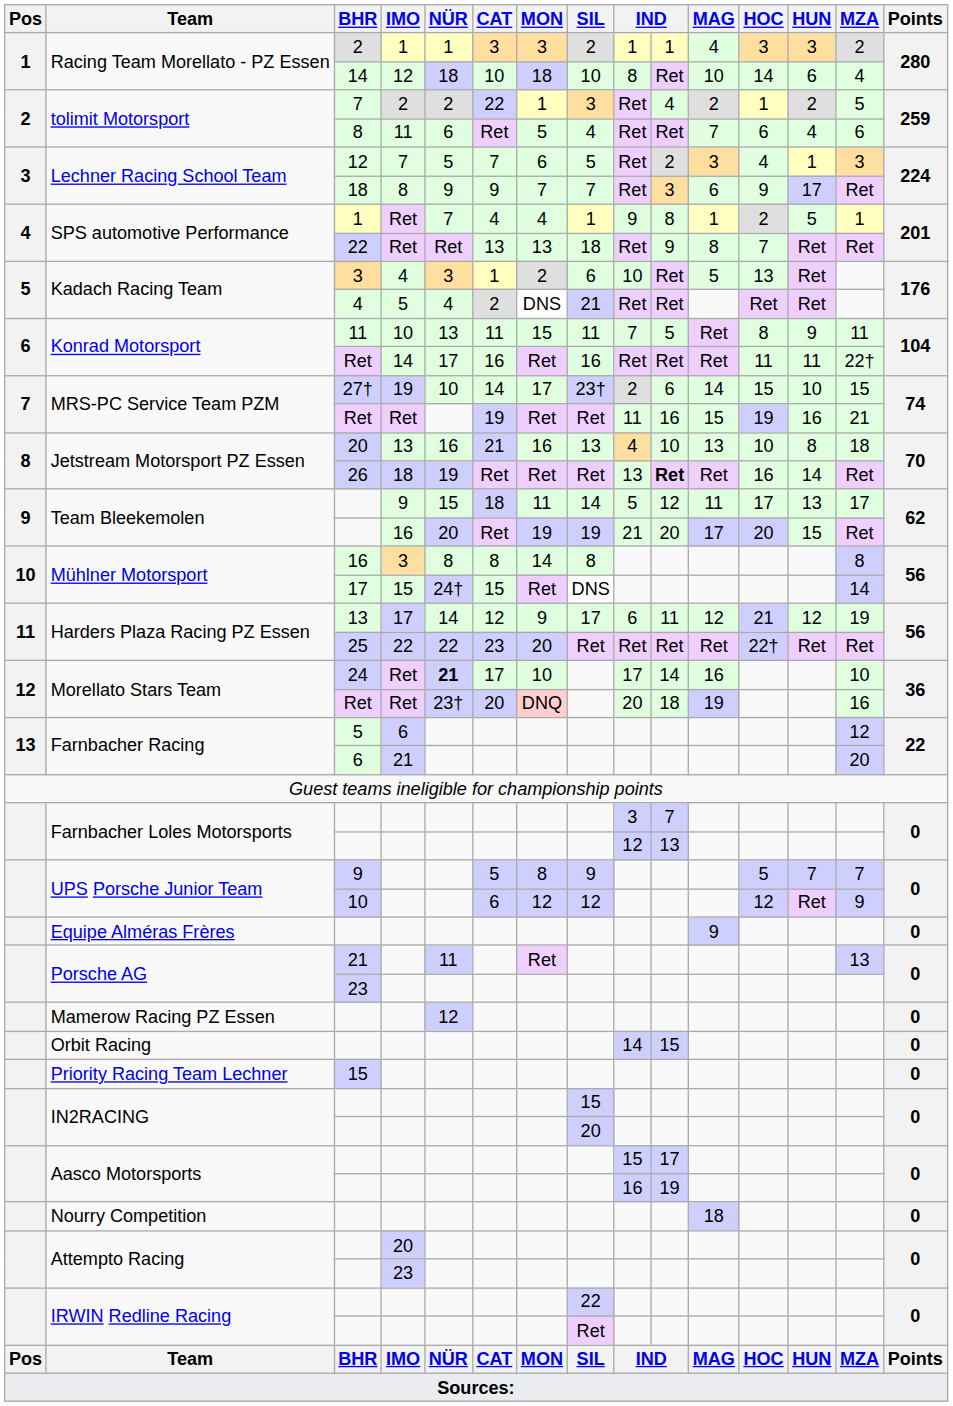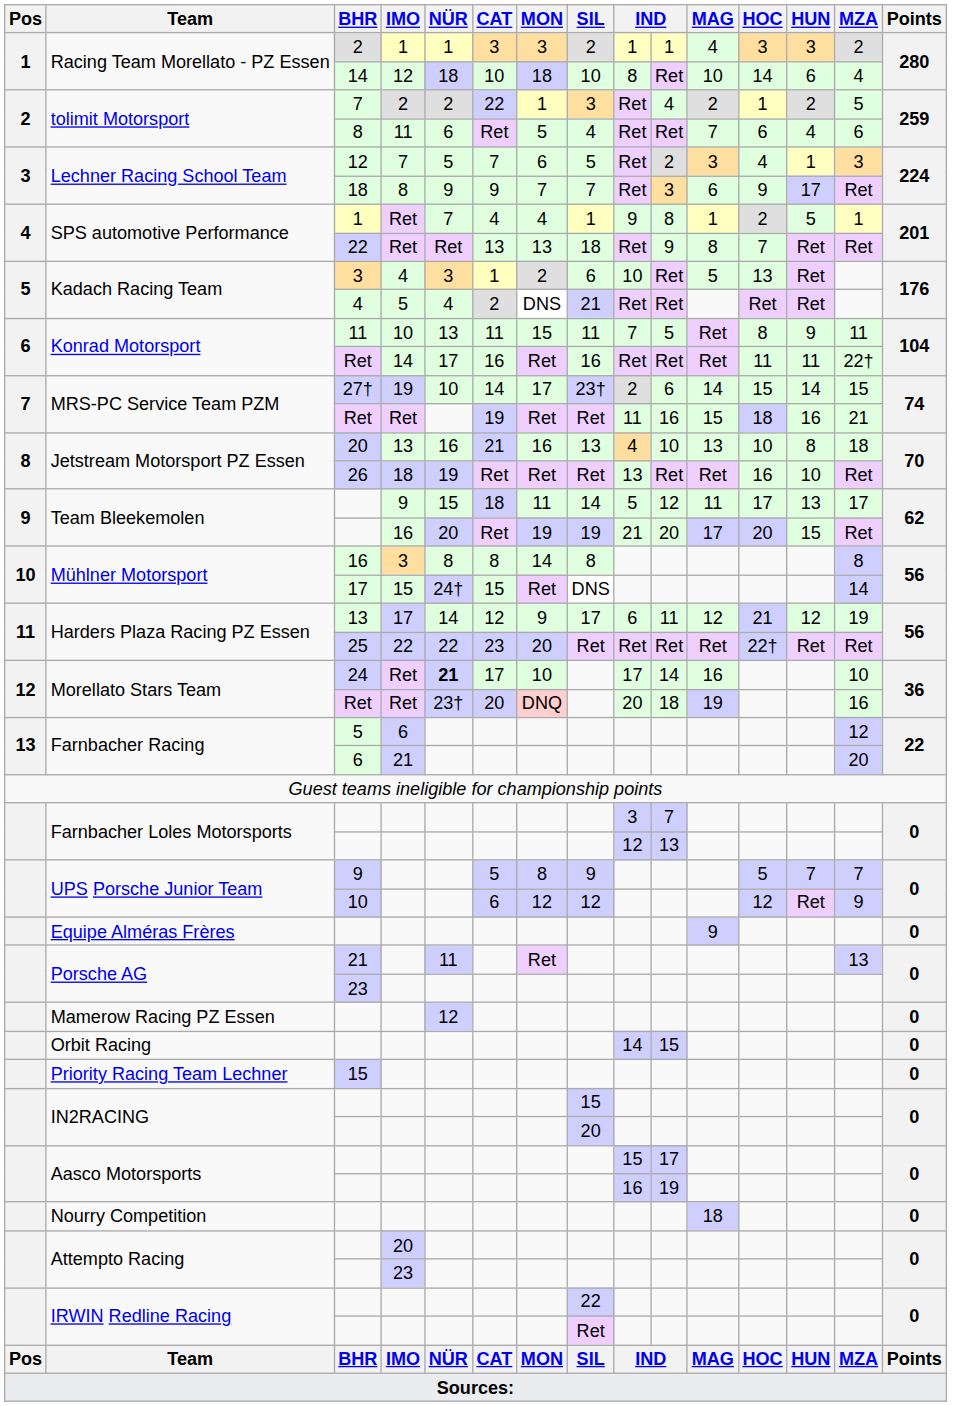 <table class="wikitable" style="font-size: 85%; text-align:center">
 <tr valign="top">
 <th valign="middle">Pos</th>
 <th valign="middle">Team</th>
 <th><a href='#'>BHR</a><br></th>
 <th><a href='#'>IMO</a><br></th>
 <th><a href='#'>NÜR</a><br></th>
 <th><a href='#'>CAT</a><br></th>
 <th><a href='#'>MON</a><br></th>
 <th><a href='#'>SIL</a><br></th>
 <th colspan=2><a href='#'>IND</a><br></th>
 <th><a href='#'>MAG</a><br></th>
 <th><a href='#'>HOC</a><br></th>
 <th><a href='#'>HUN</a><br></th>
 <th><a href='#'>MZA</a><br></th>
 <th valign="middle">Points</th>
 </tr>
 <tr>
 <th rowspan=2>1</th>
 <td align=left rowspan=2> Racing Team Morellato - PZ Essen</td>
 <td style="background:#DFDFDF;">2</td>
 <td style="background:#FFFFBF;">1</td>
 <td style="background:#FFFFBF;">1</td>
 <td style="background:#FFDF9F;">3</td>
 <td style="background:#FFDF9F;">3</td>
 <td style="background:#DFDFDF;">2</td>
 <td style="background:#FFFFBF;">1</td>
 <td style="background:#FFFFBF;">1</td>
 <td style="background:#DFFFDF;">4</td>
 <td style="background:#FFDF9F;">3</td>
 <td style="background:#FFDF9F;">3</td>
 <td style="background:#DFDFDF;">2</td>
 <th rowspan=2>280</th>
 </tr>
 <tr>
 <td style="background:#DFFFDF;">14</td>
 <td style="background:#DFFFDF;">12</td>
 <td style="background:#CFCFFF;">18</td>
 <td style="background:#DFFFDF;">10</td>
 <td style="background:#CFCFFF;">18</td>
 <td style="background:#DFFFDF;">10</td>
 <td style="background:#DFFFDF;">8</td>
 <td style="background:#EFCFFF;">Ret</td>
 <td style="background:#DFFFDF;">10</td>
 <td style="background:#DFFFDF;">14</td>
 <td style="background:#DFFFDF;">6</td>
 <td style="background:#DFFFDF;">4</td>
 </tr>
 <tr>
 <th rowspan=2>2</th>
 <td align=left rowspan=2> <a href='#'>tolimit Motorsport</a></td>
 <td style="background:#DFFFDF;">7</td>
 <td style="background:#DFDFDF;">2</td>
 <td style="background:#DFDFDF;">2</td>
 <td style="background:#CFCFFF;">22</td>
 <td style="background:#FFFFBF;">1</td>
 <td style="background:#FFDF9F;">3</td>
 <td style="background:#EFCFFF;">Ret</td>
 <td style="background:#DFFFDF;">4</td>
 <td style="background:#DFDFDF;">2</td>
 <td style="background:#FFFFBF;">1</td>
 <td style="background:#DFDFDF;">2</td>
 <td style="background:#DFFFDF;">5</td>
 <th rowspan=2>259</th>
 </tr>
 <tr>
 <td style="background:#DFFFDF;">8</td>
 <td style="background:#DFFFDF;">11</td>
 <td style="background:#DFFFDF;">6</td>
 <td style="background:#EFCFFF;">Ret</td>
 <td style="background:#DFFFDF;">5</td>
 <td style="background:#DFFFDF;">4</td>
 <td style="background:#EFCFFF;">Ret</td>
 <td style="background:#EFCFFF;">Ret</td>
 <td style="background:#DFFFDF;">7</td>
 <td style="background:#DFFFDF;">6</td>
 <td style="background:#DFFFDF;">4</td>
 <td style="background:#DFFFDF;">6</td>
 </tr>
 <tr>
 <th rowspan=2>3</th>
 <td align=left rowspan=2> <a href='#'>Lechner Racing School Team</a></td>
 <td style="background:#DFFFDF;">12</td>
 <td style="background:#DFFFDF;">7</td>
 <td style="background:#DFFFDF;">5</td>
 <td style="background:#DFFFDF;">7</td>
 <td style="background:#DFFFDF;">6</td>
 <td style="background:#DFFFDF;">5</td>
 <td style="background:#EFCFFF;">Ret</td>
 <td style="background:#DFDFDF;">2</td>
 <td style="background:#FFDF9F;">3</td>
 <td style="background:#DFFFDF;">4</td>
 <td style="background:#FFFFBF;">1</td>
 <td style="background:#FFDF9F;">3</td>
 <th rowspan=2>224</th>
 </tr>
 <tr>
 <td style="background:#DFFFDF;">18</td>
 <td style="background:#DFFFDF;">8</td>
 <td style="background:#DFFFDF;">9</td>
 <td style="background:#DFFFDF;">9</td>
 <td style="background:#DFFFDF;">7</td>
 <td style="background:#DFFFDF;">7</td>
 <td style="background:#EFCFFF;">Ret</td>
 <td style="background:#FFDF9F;">3</td>
 <td style="background:#DFFFDF;">6</td>
 <td style="background:#DFFFDF;">9</td>
 <td style="background:#CFCFFF;">17</td>
 <td style="background:#EFCFFF;">Ret</td>
 </tr>
 <tr>
 <th rowspan=2>4</th>
 <td align=left rowspan=2> SPS automotive Performance</td>
 <td style="background:#FFFFBF;">1</td>
 <td style="background:#EFCFFF;">Ret</td>
 <td style="background:#DFFFDF;">7</td>
 <td style="background:#DFFFDF;">4</td>
 <td style="background:#DFFFDF;">4</td>
 <td style="background:#FFFFBF;">1</td>
 <td style="background:#DFFFDF;">9</td>
 <td style="background:#DFFFDF;">8</td>
 <td style="background:#FFFFBF;">1</td>
 <td style="background:#DFDFDF;">2</td>
 <td style="background:#DFFFDF;">5</td>
 <td style="background:#FFFFBF;">1</td>
 <th rowspan=2>201</th>
 </tr>
 <tr>
 <td style="background:#CFCFFF;">22</td>
 <td style="background:#EFCFFF;">Ret</td>
 <td style="background:#EFCFFF;">Ret</td>
 <td style="background:#DFFFDF;">13</td>
 <td style="background:#DFFFDF;">13</td>
 <td style="background:#DFFFDF;">18</td>
 <td style="background:#EFCFFF;">Ret</td>
 <td style="background:#DFFFDF;">9</td>
 <td style="background:#DFFFDF;">8</td>
 <td style="background:#DFFFDF;">7</td>
 <td style="background:#EFCFFF;">Ret</td>
 <td style="background:#EFCFFF;">Ret</td>
 </tr>
 <tr>
 <th rowspan=2>5</th>
 <td align=left rowspan=2> Kadach Racing Team</td>
 <td style="background:#FFDF9F;">3</td>
 <td style="background:#DFFFDF;">4</td>
 <td style="background:#FFDF9F;">3</td>
 <td style="background:#FFFFBF;">1</td>
 <td style="background:#DFDFDF;">2</td>
 <td style="background:#DFFFDF;">6</td>
 <td style="background:#DFFFDF;">10</td>
 <td style="background:#EFCFFF;">Ret</td>
 <td style="background:#DFFFDF;">5</td>
 <td style="background:#DFFFDF;">13</td>
 <td style="background:#EFCFFF;">Ret</td>
 <td></td>
 <th rowspan=2>176</th>
 </tr>
 <tr>
 <td style="background:#DFFFDF;">4</td>
 <td style="background:#DFFFDF;">5</td>
 <td style="background:#DFFFDF;">4</td>
 <td style="background:#DFDFDF;">2</td>
 <td style="background:#FFFFFF;">DNS</td>
 <td style="background:#CFCFFF;">21</td>
 <td style="background:#EFCFFF;">Ret</td>
 <td style="background:#EFCFFF;">Ret</td>
 <td></td>
 <td style="background:#EFCFFF;">Ret</td>
 <td style="background:#EFCFFF;">Ret</td>
 <td></td>
 </tr>
 <tr>
 <th rowspan=2>6</th>
 <td align=left rowspan=2> <a href='#'>Konrad Motorsport</a></td>
 <td style="background:#DFFFDF;">11</td>
 <td style="background:#DFFFDF;">10</td>
 <td style="background:#DFFFDF;">13</td>
 <td style="background:#DFFFDF;">11</td>
 <td style="background:#DFFFDF;">15</td>
 <td style="background:#DFFFDF;">11</td>
 <td style="background:#DFFFDF;">7</td>
 <td style="background:#DFFFDF;">5</td>
 <td style="background:#EFCFFF;">Ret</td>
 <td style="background:#DFFFDF;">8</td>
 <td style="background:#DFFFDF;">9</td>
 <td style="background:#DFFFDF;">11</td>
 <th rowspan=2>104</th>
 </tr>
 <tr>
 <td style="background:#EFCFFF;">Ret</td>
 <td style="background:#DFFFDF;">14</td>
 <td style="background:#DFFFDF;">17</td>
 <td style="background:#DFFFDF;">16</td>
 <td style="background:#EFCFFF;">Ret</td>
 <td style="background:#DFFFDF;">16</td>
 <td style="background:#EFCFFF;">Ret</td>
 <td style="background:#EFCFFF;">Ret</td>
 <td style="background:#EFCFFF;">Ret</td>
 <td style="background:#DFFFDF;">11</td>
 <td style="background:#DFFFDF;">11</td>
 <td style="background:#DFFFDF;">22†</td>
 </tr>
 <tr>
 <th rowspan=2>7</th>
 <td align=left rowspan=2> MRS-PC Service Team PZM</td>
 <td style="background:#CFCFFF;">27†</td>
 <td style="background:#CFCFFF;">19</td>
 <td style="background:#DFFFDF;">10</td>
 <td style="background:#DFFFDF;">14</td>
 <td style="background:#DFFFDF;">17</td>
 <td style="background:#CFCFFF;">23†</td>
 <td style="background:#DFDFDF;">2</td>
 <td style="background:#DFFFDF;">6</td>
 <td style="background:#DFFFDF;">14</td>
 <td style="background:#DFFFDF;">15</td>
-<td style="background:#DFFFDF;">10</td>
+<td style="background:#DFFFDF;">14</td>
 <td style="background:#DFFFDF;">15</td>
 <th rowspan=2>74</th>
 </tr>
 <tr>
 <td style="background:#EFCFFF;">Ret</td>
 <td style="background:#EFCFFF;">Ret</td>
 <td></td>
 <td style="background:#CFCFFF;">19</td>
 <td style="background:#EFCFFF;">Ret</td>
 <td style="background:#EFCFFF;">Ret</td>
 <td style="background:#DFFFDF;">11</td>
 <td style="background:#DFFFDF;">16</td>
 <td style="background:#DFFFDF;">15</td>
-<td style="background:#CFCFFF;">19</td>
+<td style="background:#CFCFFF;">18</td>
 <td style="background:#DFFFDF;">16</td>
 <td style="background:#DFFFDF;">21</td>
 </tr>
 <tr>
 <th rowspan=2>8</th>
 <td align=left rowspan=2> Jetstream Motorsport PZ Essen</td>
 <td style="background:#CFCFFF;">20</td>
 <td style="background:#DFFFDF;">13</td>
 <td style="background:#DFFFDF;">16</td>
 <td style="background:#CFCFFF;">21</td>
 <td style="background:#DFFFDF;">16</td>
 <td style="background:#DFFFDF;">13</td>
 <td style="background:#FFDF9F;">4</td>
 <td style="background:#DFFFDF;">10</td>
 <td style="background:#DFFFDF;">13</td>
 <td style="background:#DFFFDF;">10</td>
 <td style="background:#DFFFDF;">8</td>
 <td style="background:#DFFFDF;">18</td>
 <th rowspan=2>70</th>
 </tr>
 <tr>
 <td style="background:#CFCFFF;">26</td>
 <td style="background:#CFCFFF;">18</td>
 <td style="background:#CFCFFF;">19</td>
 <td style="background:#EFCFFF;">Ret</td>
 <td style="background:#EFCFFF;">Ret</td>
 <td style="background:#EFCFFF;">Ret</td>
 <td style="background:#DFFFDF;">13</td>
-<td style="background:#EFCFFF;"><strong>Ret</strong></td>
+<td style="background:#EFCFFF;">Ret</td>
 <td style="background:#EFCFFF;">Ret</td>
 <td style="background:#DFFFDF;">16</td>
-<td style="background:#DFFFDF;">14</td>
+<td style="background:#DFFFDF;">10</td>
 <td style="background:#EFCFFF;">Ret</td>
 </tr>
 <tr>
 <th rowspan=2>9</th>
 <td align=left rowspan=2> Team Bleekemolen</td>
 <td></td>
 <td style="background:#DFFFDF;">9</td>
 <td style="background:#DFFFDF;">15</td>
 <td style="background:#CFCFFF;">18</td>
 <td style="background:#DFFFDF;">11</td>
 <td style="background:#DFFFDF;">14</td>
 <td style="background:#DFFFDF;">5</td>
 <td style="background:#DFFFDF;">12</td>
 <td style="background:#DFFFDF;">11</td>
 <td style="background:#DFFFDF;">17</td>
 <td style="background:#DFFFDF;">13</td>
 <td style="background:#DFFFDF;">17</td>
 <th rowspan=2>62</th>
 </tr>
 <tr>
 <td></td>
 <td style="background:#DFFFDF;">16</td>
 <td style="background:#CFCFFF;">20</td>
 <td style="background:#EFCFFF;">Ret</td>
 <td style="background:#CFCFFF;">19</td>
 <td style="background:#CFCFFF;">19</td>
 <td style="background:#DFFFDF;">21</td>
 <td style="background:#DFFFDF;">20</td>
 <td style="background:#CFCFFF;">17</td>
 <td style="background:#CFCFFF;">20</td>
 <td style="background:#DFFFDF;">15</td>
 <td style="background:#EFCFFF;">Ret</td>
 </tr>
 <tr>
 <th rowspan=2>10</th>
 <td align=left rowspan=2> <a href='#'>Mühlner Motorsport</a></td>
 <td style="background:#DFFFDF;">16</td>
 <td style="background:#FFDF9F;">3</td>
 <td style="background:#DFFFDF;">8</td>
 <td style="background:#DFFFDF;">8</td>
 <td style="background:#DFFFDF;">14</td>
 <td style="background:#DFFFDF;">8</td>
 <td></td>
 <td></td>
 <td></td>
 <td></td>
 <td></td>
 <td style="background:#CFCFFF;">8</td>
 <th rowspan=2>56</th>
 </tr>
 <tr>
 <td style="background:#DFFFDF;">17</td>
 <td style="background:#DFFFDF;">15</td>
 <td style="background:#CFCFFF;">24†</td>
 <td style="background:#DFFFDF;">15</td>
 <td style="background:#EFCFFF;">Ret</td>
 <td style="background:#FFFFFF;">DNS</td>
 <td></td>
 <td></td>
 <td></td>
 <td></td>
 <td></td>
 <td style="background:#CFCFFF;">14</td>
 </tr>
 <tr>
 <th rowspan=2>11</th>
 <td align=left rowspan=2> Harders Plaza Racing PZ Essen</td>
 <td style="background:#DFFFDF;">13</td>
 <td style="background:#CFCFFF;">17</td>
 <td style="background:#DFFFDF;">14</td>
 <td style="background:#DFFFDF;">12</td>
 <td style="background:#DFFFDF;">9</td>
 <td style="background:#DFFFDF;">17</td>
 <td style="background:#DFFFDF;">6</td>
 <td style="background:#DFFFDF;">11</td>
 <td style="background:#DFFFDF;">12</td>
 <td style="background:#CFCFFF;">21</td>
 <td style="background:#DFFFDF;">12</td>
 <td style="background:#DFFFDF;">19</td>
 <th rowspan=2>56</th>
 </tr>
 <tr>
 <td style="background:#CFCFFF;">25</td>
 <td style="background:#CFCFFF;">22</td>
 <td style="background:#CFCFFF;">22</td>
 <td style="background:#CFCFFF;">23</td>
 <td style="background:#CFCFFF;">20</td>
 <td style="background:#EFCFFF;">Ret</td>
 <td style="background:#EFCFFF;">Ret</td>
 <td style="background:#EFCFFF;">Ret</td>
 <td style="background:#EFCFFF;">Ret</td>
 <td style="background:#CFCFFF;">22†</td>
 <td style="background:#EFCFFF;">Ret</td>
 <td style="background:#EFCFFF;">Ret</td>
 </tr>
 <tr>
 <th rowspan=2>12</th>
 <td align=left rowspan=2> Morellato Stars Team</td>
 <td style="background:#CFCFFF;">24</td>
 <td style="background:#EFCFFF;">Ret</td>
 <td style="background:#CFCFFF;"><strong>21</strong></td>
 <td style="background:#DFFFDF;">17</td>
 <td style="background:#DFFFDF;">10</td>
 <td></td>
 <td style="background:#DFFFDF;">17</td>
 <td style="background:#DFFFDF;">14</td>
 <td style="background:#DFFFDF;">16</td>
 <td></td>
 <td></td>
 <td style="background:#DFFFDF;">10</td>
 <th rowspan=2>36</th>
 </tr>
 <tr>
 <td style="background:#EFCFFF;">Ret</td>
 <td style="background:#EFCFFF;">Ret</td>
 <td style="background:#CFCFFF;">23†</td>
 <td style="background:#CFCFFF;">20</td>
 <td style="background:#FFCFCF;">DNQ</td>
 <td></td>
 <td style="background:#DFFFDF;">20</td>
 <td style="background:#DFFFDF;">18</td>
 <td style="background:#CFCFFF;">19</td>
 <td></td>
 <td></td>
 <td style="background:#DFFFDF;">16</td>
 </tr>
 <tr>
 <th rowspan=2>13</th>
 <td align=left rowspan=2> Farnbacher Racing</td>
 <td style="background:#DFFFDF;">5</td>
 <td style="background:#CFCFFF;">6</td>
 <td></td>
 <td></td>
 <td></td>
 <td></td>
 <td></td>
 <td></td>
 <td></td>
 <td></td>
 <td></td>
 <td style="background:#CFCFFF;">12</td>
 <th rowspan=2>22</th>
 </tr>
 <tr>
 <td style="background:#DFFFDF;">6</td>
 <td style="background:#CFCFFF;">21</td>
 <td></td>
 <td></td>
 <td></td>
 <td></td>
 <td></td>
 <td></td>
 <td></td>
 <td></td>
 <td></td>
 <td style="background:#CFCFFF;">20</td>
 </tr>
 <tr>
 <td colspan=16 align=center><em>Guest teams ineligible for championship points</em></td>
 </tr>
 <tr>
 <th rowspan=2></th>
 <td align=left rowspan=2> Farnbacher Loles Motorsports</td>
 <td></td>
 <td></td>
 <td></td>
 <td></td>
 <td></td>
 <td></td>
 <td style="background:#CFCFFF;">3</td>
 <td style="background:#CFCFFF;">7</td>
 <td></td>
 <td></td>
 <td></td>
 <td></td>
 <th rowspan=2>0</th>
 </tr>
 <tr>
 <td></td>
 <td></td>
 <td></td>
 <td></td>
 <td></td>
 <td></td>
 <td style="background:#CFCFFF;">12</td>
 <td style="background:#CFCFFF;">13</td>
 <td></td>
 <td></td>
 <td></td>
 <td></td>
 </tr>
 <tr>
 <th rowspan=2></th>
 <td align=left rowspan=2> <a href='#'>UPS</a> <a href='#'>Porsche Junior Team</a></td>
 <td style="background:#CFCFFF;">9</td>
 <td></td>
 <td></td>
 <td style="background:#CFCFFF;">5</td>
 <td style="background:#CFCFFF;">8</td>
 <td style="background:#CFCFFF;">9</td>
 <td></td>
 <td></td>
 <td></td>
 <td style="background:#CFCFFF;">5</td>
 <td style="background:#CFCFFF;">7</td>
 <td style="background:#CFCFFF;">7</td>
 <th rowspan=2>0</th>
 </tr>
 <tr>
 <td style="background:#CFCFFF;">10</td>
 <td></td>
 <td></td>
 <td style="background:#CFCFFF;">6</td>
 <td style="background:#CFCFFF;">12</td>
 <td style="background:#CFCFFF;">12</td>
 <td></td>
 <td></td>
 <td></td>
 <td style="background:#CFCFFF;">12</td>
 <td style="background:#EFCFFF;">Ret</td>
 <td style="background:#CFCFFF;">9</td>
 </tr>
 <tr>
 <th rowspan=1></th>
 <td align=left rowspan=1> <a href='#'>Equipe Alméras Frères</a></td>
 <td></td>
 <td></td>
 <td></td>
 <td></td>
 <td></td>
 <td></td>
 <td></td>
 <td></td>
 <td style="background:#CFCFFF;">9</td>
 <td></td>
 <td></td>
 <td></td>
 <th rowspan=1>0</th>
 </tr>
 <tr>
 <th rowspan=2></th>
 <td align=left rowspan=2> <a href='#'>Porsche AG</a></td>
 <td style="background:#CFCFFF;">21</td>
 <td></td>
 <td style="background:#CFCFFF;">11</td>
 <td></td>
 <td style="background:#EFCFFF;">Ret</td>
 <td></td>
 <td></td>
 <td></td>
 <td></td>
 <td></td>
 <td></td>
 <td style="background:#CFCFFF;">13</td>
 <th rowspan=2>0</th>
 </tr>
 <tr>
 <td style="background:#CFCFFF;">23</td>
 <td></td>
 <td></td>
 <td></td>
 <td></td>
 <td></td>
 <td></td>
 <td></td>
 <td></td>
 <td></td>
 <td></td>
 <td></td>
 </tr>
 <tr>
 <th rowspan=1></th>
 <td align=left rowspan=1> Mamerow Racing PZ Essen</td>
 <td></td>
 <td></td>
 <td style="background:#CFCFFF;">12</td>
 <td></td>
 <td></td>
 <td></td>
 <td></td>
 <td></td>
 <td></td>
 <td></td>
 <td></td>
 <td></td>
 <th rowspan=1>0</th>
 </tr>
 <tr>
 <th rowspan=1></th>
 <td align=left rowspan=1> Orbit Racing</td>
 <td></td>
 <td></td>
 <td></td>
 <td></td>
 <td></td>
 <td></td>
 <td style="background:#CFCFFF;">14</td>
 <td style="background:#CFCFFF;">15</td>
 <td></td>
 <td></td>
 <td></td>
 <td></td>
 <th rowspan=1>0</th>
 </tr>
 <tr>
 <th rowspan=1></th>
 <td align=left rowspan=1> <a href='#'>Priority Racing Team Lechner</a></td>
 <td style="background:#CFCFFF;">15</td>
 <td></td>
 <td></td>
 <td></td>
 <td></td>
 <td></td>
 <td></td>
 <td></td>
 <td></td>
 <td></td>
 <td></td>
 <td></td>
 <th rowspan=1>0</th>
 </tr>
 <tr>
 <th rowspan=2></th>
 <td align=left rowspan=2> IN2RACING</td>
 <td></td>
 <td></td>
 <td></td>
 <td></td>
 <td></td>
 <td style="background:#CFCFFF;">15</td>
 <td></td>
 <td></td>
 <td></td>
 <td></td>
 <td></td>
 <td></td>
 <th rowspan=2>0</th>
 </tr>
 <tr>
 <td></td>
 <td></td>
 <td></td>
 <td></td>
 <td></td>
 <td style="background:#CFCFFF;">20</td>
 <td></td>
 <td></td>
 <td></td>
 <td></td>
 <td></td>
 <td></td>
 </tr>
 <tr>
 <th rowspan=2></th>
 <td align=left rowspan=2> Aasco Motorsports</td>
 <td></td>
 <td></td>
 <td></td>
 <td></td>
 <td></td>
 <td></td>
 <td style="background:#CFCFFF;">15</td>
 <td style="background:#CFCFFF;">17</td>
 <td></td>
 <td></td>
 <td></td>
 <td></td>
 <th rowspan=2>0</th>
 </tr>
 <tr>
 <td></td>
 <td></td>
 <td></td>
 <td></td>
 <td></td>
 <td></td>
 <td style="background:#CFCFFF;">16</td>
 <td style="background:#CFCFFF;">19</td>
 <td></td>
 <td></td>
 <td></td>
 <td></td>
 </tr>
 <tr>
 <th rowspan=1></th>
 <td align=left rowspan=1> Nourry Competition</td>
 <td></td>
 <td></td>
 <td></td>
 <td></td>
 <td></td>
 <td></td>
 <td></td>
 <td></td>
 <td style="background:#CFCFFF;">18</td>
 <td></td>
 <td></td>
 <td></td>
 <th rowspan=1>0</th>
 </tr>
 <tr>
 <th rowspan=2></th>
 <td align=left rowspan=2> Attempto Racing</td>
 <td></td>
 <td style="background:#CFCFFF;">20</td>
 <td></td>
 <td></td>
 <td></td>
 <td></td>
 <td></td>
 <td></td>
 <td></td>
 <td></td>
 <td></td>
 <td></td>
 <th rowspan=2>0</th>
 </tr>
 <tr>
 <td></td>
 <td style="background:#CFCFFF;">23</td>
 <td></td>
 <td></td>
 <td></td>
 <td></td>
 <td></td>
 <td></td>
 <td></td>
 <td></td>
 <td></td>
 <td></td>
 </tr>
 <tr>
 <th rowspan=2></th>
 <td align=left rowspan=2> <a href='#'>IRWIN</a> <a href='#'>Redline Racing</a></td>
 <td></td>
 <td></td>
 <td></td>
 <td></td>
 <td></td>
 <td style="background:#CFCFFF;">22</td>
 <td></td>
 <td></td>
 <td></td>
 <td></td>
 <td></td>
 <td></td>
 <th rowspan=2>0</th>
 </tr>
 <tr>
 <td></td>
 <td></td>
 <td></td>
 <td></td>
 <td></td>
 <td style="background:#EFCFFF;">Ret</td>
 <td></td>
 <td></td>
 <td></td>
 <td></td>
 <td></td>
 <td></td>
 </tr>
 <tr>
 <th valign="middle">Pos</th>
 <th valign="middle">Team</th>
 <th><a href='#'>BHR</a><br></th>
 <th><a href='#'>IMO</a><br></th>
 <th><a href='#'>NÜR</a><br></th>
 <th><a href='#'>CAT</a><br></th>
 <th><a href='#'>MON</a><br></th>
 <th><a href='#'>SIL</a><br></th>
 <th colspan=2><a href='#'>IND</a><br></th>
 <th><a href='#'>MAG</a><br></th>
 <th><a href='#'>HOC</a><br></th>
 <th><a href='#'>HUN</a><br></th>
 <th><a href='#'>MZA</a><br></th>
 <th valign="middle">Points</th>
 </tr>
 <tr>
 <td colspan="16" style="background-color:#EAECF0;text-align:center"><strong>Sources:</strong></td>
 </tr>
 </table>
